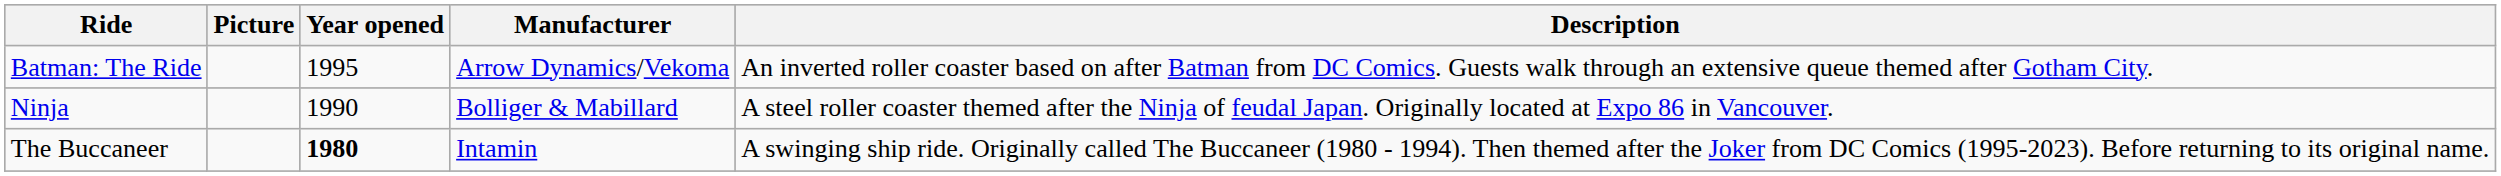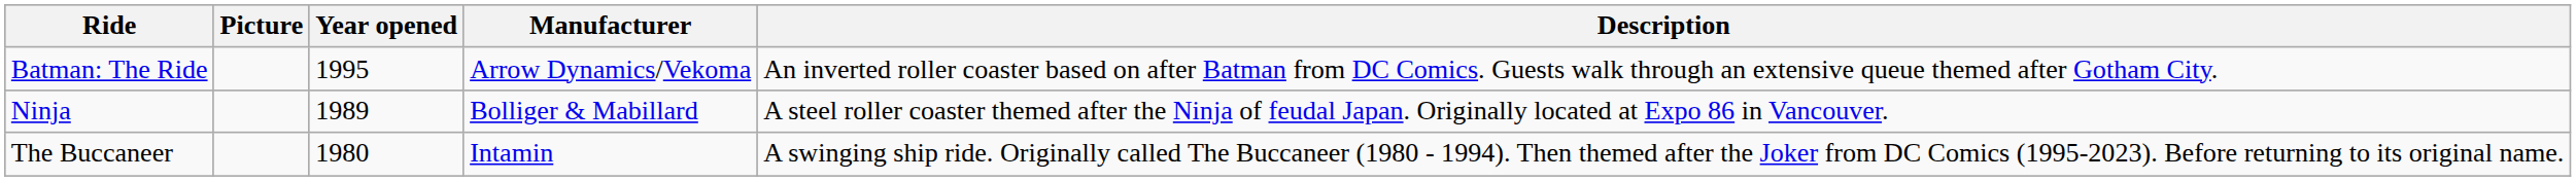 <table class="wikitable">
 <tr>
 <th>Ride</th>
 <th>Picture</th>
 <th>Year opened</th>
 <th>Manufacturer</th>
 <th>Description</th>
 </tr>
 <tr>
 <td><a href='#'>Batman: The Ride</a></td>
 <td></td>
 <td>1995</td>
 <td><a href='#'>Arrow Dynamics</a>/<a href='#'>Vekoma</a></td>
 <td>An inverted roller coaster based on after <a href='#'>Batman</a> from <a href='#'>DC Comics</a>. Guests walk through an extensive queue themed after <a href='#'>Gotham City</a>.</td>
 </tr>
 <tr>
 <td><a href='#'>Ninja</a></td>
 <td></td>
-<td>1990</td>
+<td>1989</td>
 <td><a href='#'>Bolliger & Mabillard</a></td>
 <td>A steel roller coaster themed after the <a href='#'>Ninja</a> of <a href='#'>feudal Japan</a>. Originally located at <a href='#'>Expo 86</a> in <a href='#'>Vancouver</a>.</td>
 </tr>
 <tr>
 <td>The Buccaneer</td>
 <td></td>
-<td><strong>1980</strong></td>
+<td>1980</td>
 <td><a href='#'>Intamin</a></td>
 <td>A swinging ship ride. Originally called The Buccaneer (1980 - 1994). Then themed after the <a href='#'>Joker</a> from DC Comics (1995-2023). Before returning to its original name.</td>
 </tr>
 </table>
